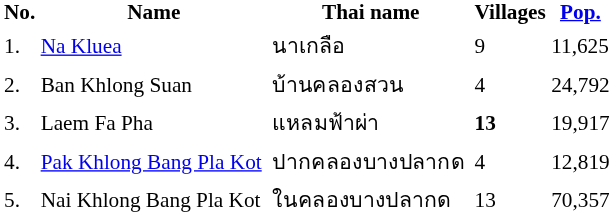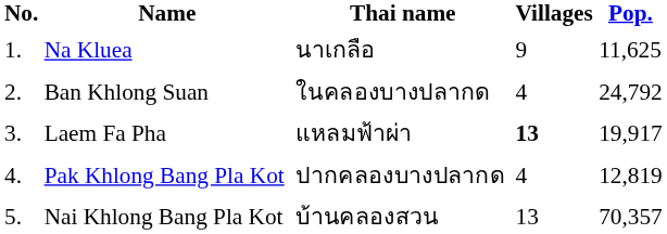 <table>
 <tr>
 <th>No.</th>
 <th>Name</th>
 <th>Thai name</th>
 <th>Villages</th>
 <th><a href='#'>Pop.</a></th>
 </tr>
 <tr>
 <td>1.</td>
 <td><a href='#'>Na Kluea</a></td>
 <td>นาเกลือ</td>
 <td>9</td>
 <td>11,625</td>
 <td></td>
 </tr>
 <tr>
 <td>2.</td>
 <td>Ban Khlong Suan</td>
-<td>บ้านคลองสวน</td>
+<td>ในคลองบางปลากด</td>
 <td>4</td>
 <td>24,792</td>
 <td></td>
 </tr>
 <tr>
 <td>3.</td>
 <td>Laem Fa Pha</td>
 <td>แหลมฟ้าผ่า</td>
 <td><strong>13</strong></td>
 <td>19,917</td>
 <td></td>
 </tr>
 <tr>
 <td>4.</td>
 <td><a href='#'>Pak Khlong Bang Pla Kot</a> </td>
 <td>ปากคลองบางปลากด </td>
 <td>4</td>
 <td>12,819</td>
 <td></td>
 </tr>
 <tr>
 <td>5.</td>
 <td>Nai Khlong Bang Pla Kot</td>
-<td>ในคลองบางปลากด</td>
+<td>บ้านคลองสวน</td>
 <td>13</td>
 <td>70,357</td>
 <td></td>
 </tr>
 </table>
